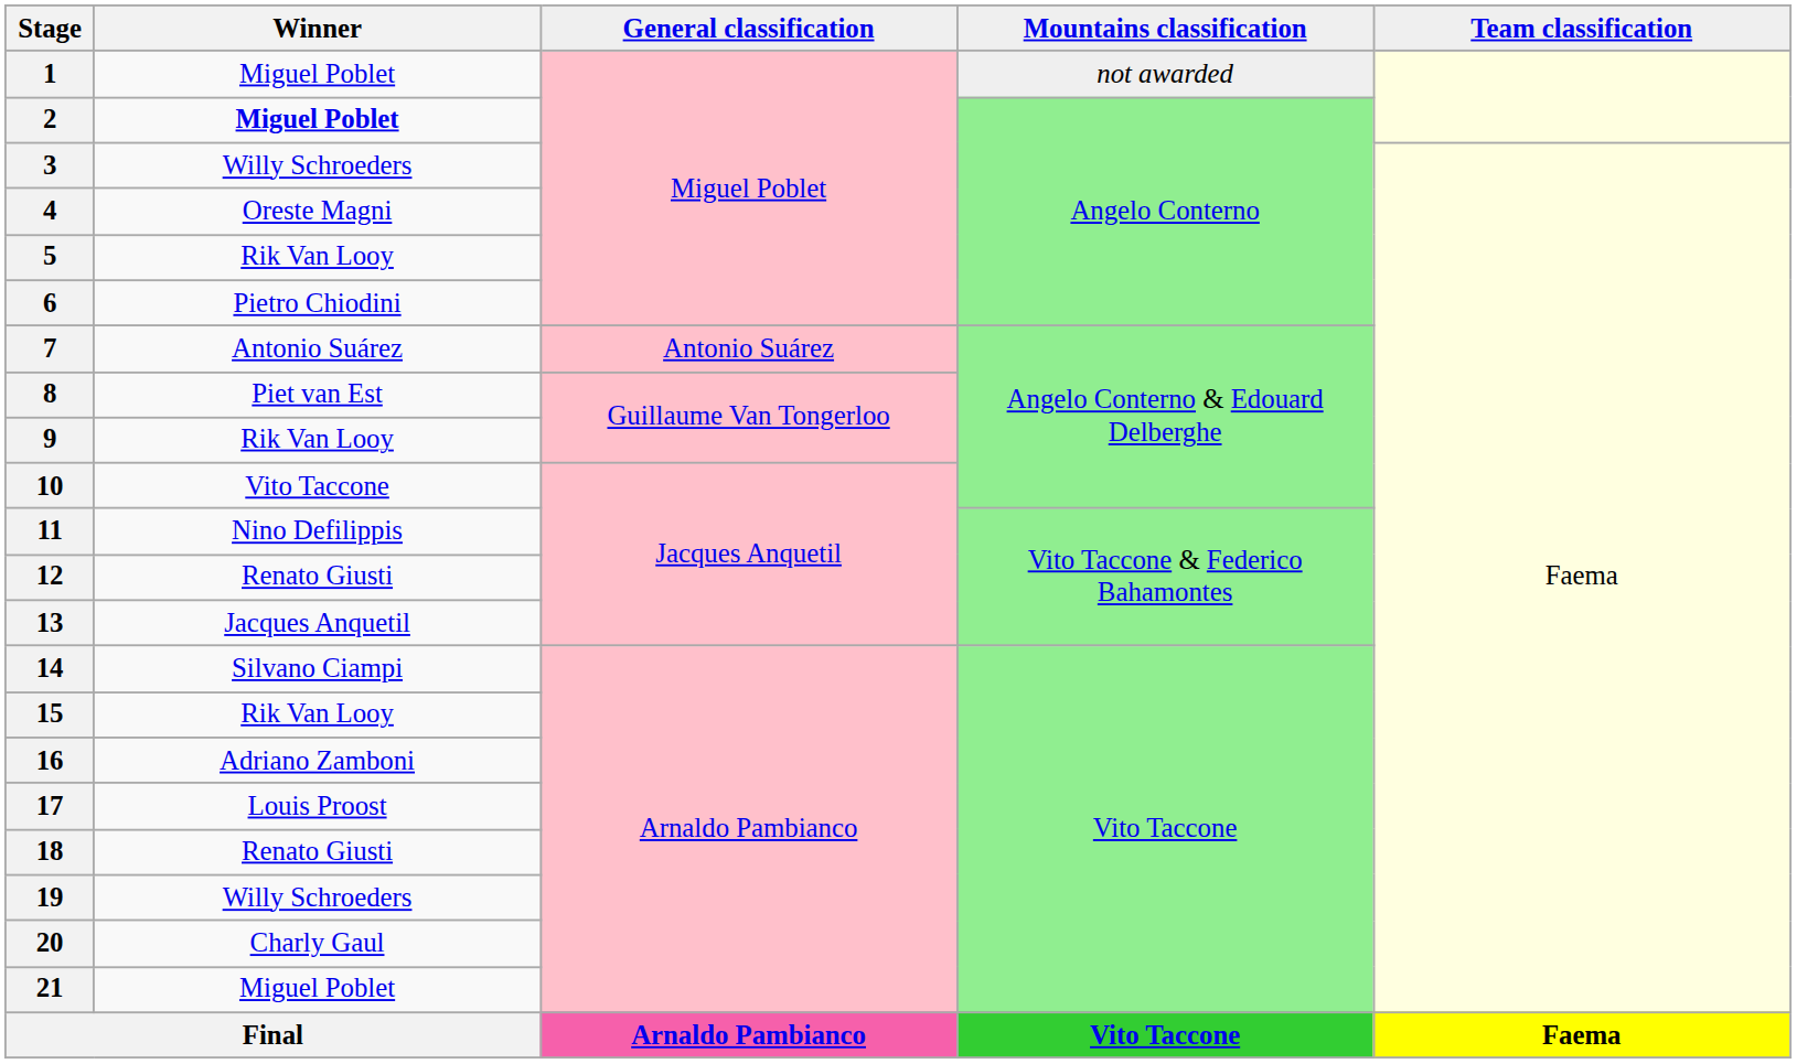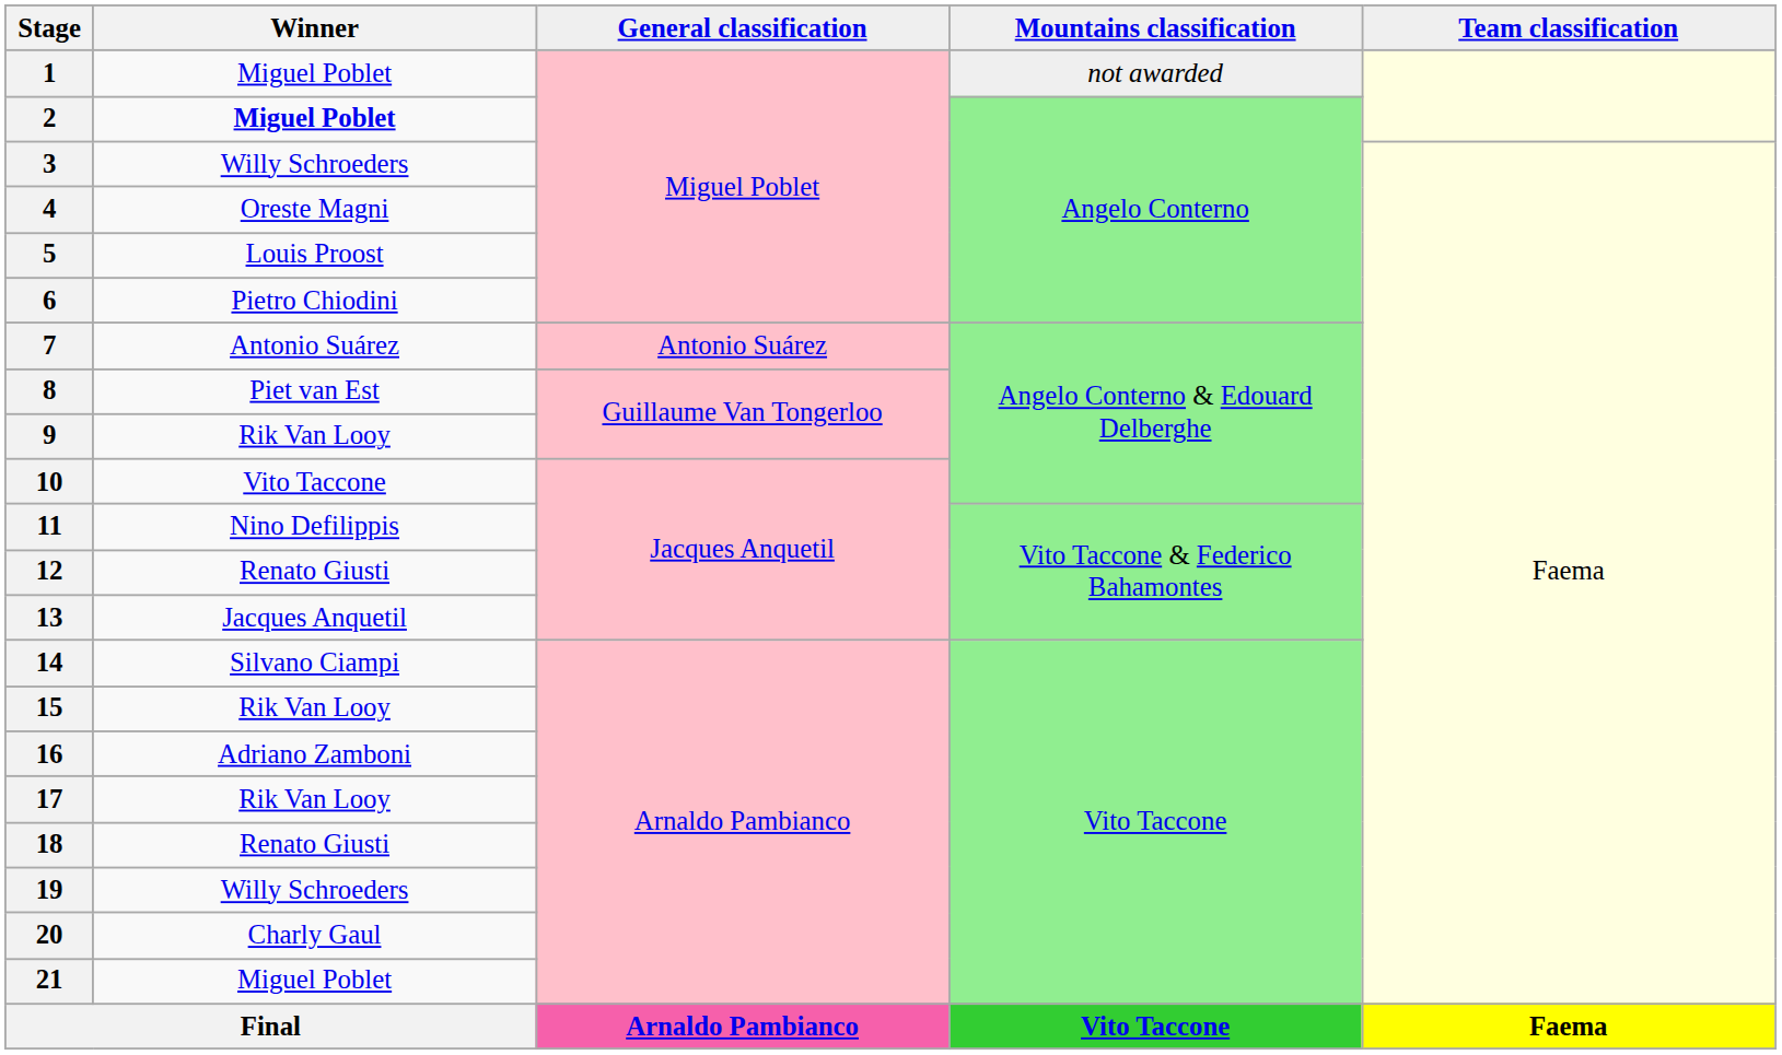 <table class="wikitable" style="text-align: center; font-size:smaller;">
 <tr style="background:#efefef;">
 <th style="width:1%;">Stage</th>
 <th style="width:15%;">Winner</th>
 <th style="background:#efefef; width:14%;"><a href='#'>General classification</a><br></th>
 <th style="background:#efefef; width:14%;"><a href='#'>Mountains classification</a></th>
 <th style="background:#efefef; width:14%;"><a href='#'>Team classification</a></th>
 </tr>
 <tr>
 <th>1</th>
 <td><a href='#'>Miguel Poblet</a></td>
 <td style="background:pink;" rowspan=6><a href='#'>Miguel Poblet</a></td>
 <td style="background:#EFEFEF;"><em>not awarded</em></td>
 <td style="background:lightyellow;" rowspan=2></td>
 </tr>
 <tr>
 <th>2</th>
 <td><strong><a href='#'>Miguel Poblet</a></strong></td>
 <td style="background:lightgreen;" rowspan=5><a href='#'>Angelo Conterno</a></td>
 </tr>
 <tr>
 <th>3</th>
 <td><a href='#'>Willy Schroeders</a></td>
 <td style="background:lightyellow;" rowspan=19>Faema</td>
 </tr>
 <tr>
 <th>4</th>
 <td><a href='#'>Oreste Magni</a></td>
 </tr>
 <tr>
 <th>5</th>
-<td><a href='#'>Rik Van Looy</a></td>
+<td><a href='#'>Louis Proost</a></td>
 </tr>
 <tr>
 <th>6</th>
 <td><a href='#'>Pietro Chiodini</a></td>
 </tr>
 <tr>
 <th>7</th>
 <td><a href='#'>Antonio Suárez</a></td>
 <td style="background:pink;"><a href='#'>Antonio Suárez</a></td>
 <td style="background:lightgreen;" rowspan=4><a href='#'>Angelo Conterno</a> & <a href='#'>Edouard Delberghe</a></td>
 </tr>
 <tr>
 <th>8</th>
 <td><a href='#'>Piet van Est</a></td>
 <td style="background:pink;" rowspan=2><a href='#'>Guillaume Van Tongerloo</a></td>
 </tr>
 <tr>
 <th>9</th>
 <td><a href='#'>Rik Van Looy</a></td>
 </tr>
 <tr>
 <th>10</th>
 <td><a href='#'>Vito Taccone</a></td>
 <td style="background:pink;" rowspan=4><a href='#'>Jacques Anquetil</a></td>
 </tr>
 <tr>
 <th>11</th>
 <td><a href='#'>Nino Defilippis</a></td>
 <td style="background:lightgreen;" rowspan=3><a href='#'>Vito Taccone</a> & <a href='#'>Federico Bahamontes</a></td>
 </tr>
 <tr>
 <th>12</th>
 <td><a href='#'>Renato Giusti</a></td>
 </tr>
 <tr>
 <th>13</th>
 <td><a href='#'>Jacques Anquetil</a></td>
 </tr>
 <tr>
 <th>14</th>
 <td><a href='#'>Silvano Ciampi</a></td>
 <td style="background:pink;" rowspan=8><a href='#'>Arnaldo Pambianco</a></td>
 <td style="background:lightgreen;" rowspan=8><a href='#'>Vito Taccone</a></td>
 </tr>
 <tr>
 <th>15</th>
 <td><a href='#'>Rik Van Looy</a></td>
 </tr>
 <tr>
 <th>16</th>
 <td><a href='#'>Adriano Zamboni</a></td>
 </tr>
 <tr>
 <th>17</th>
-<td><a href='#'>Louis Proost</a></td>
+<td><a href='#'>Rik Van Looy</a></td>
 </tr>
 <tr>
 <th>18</th>
 <td><a href='#'>Renato Giusti</a></td>
 </tr>
 <tr>
 <th>19</th>
 <td><a href='#'>Willy Schroeders</a></td>
 </tr>
 <tr>
 <th>20</th>
 <td><a href='#'>Charly Gaul</a></td>
 </tr>
 <tr>
 <th>21</th>
 <td><a href='#'>Miguel Poblet</a></td>
 </tr>
 <tr>
 <th colspan=2><strong>Final</strong></th>
 <th style="background:#F660AB;"><strong><a href='#'>Arnaldo Pambianco</a></strong></th>
 <th style="background:#32CD32;"><strong><a href='#'>Vito Taccone</a></strong></th>
 <th style="background:yellow;"><strong>Faema</strong></th>
 </tr>
 </table>
